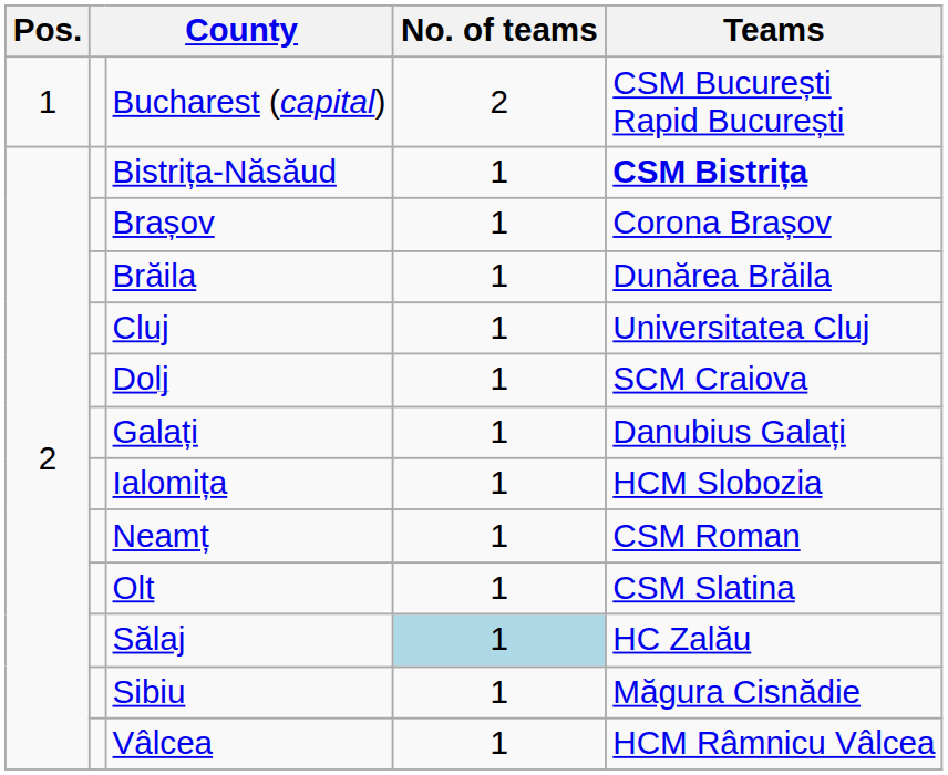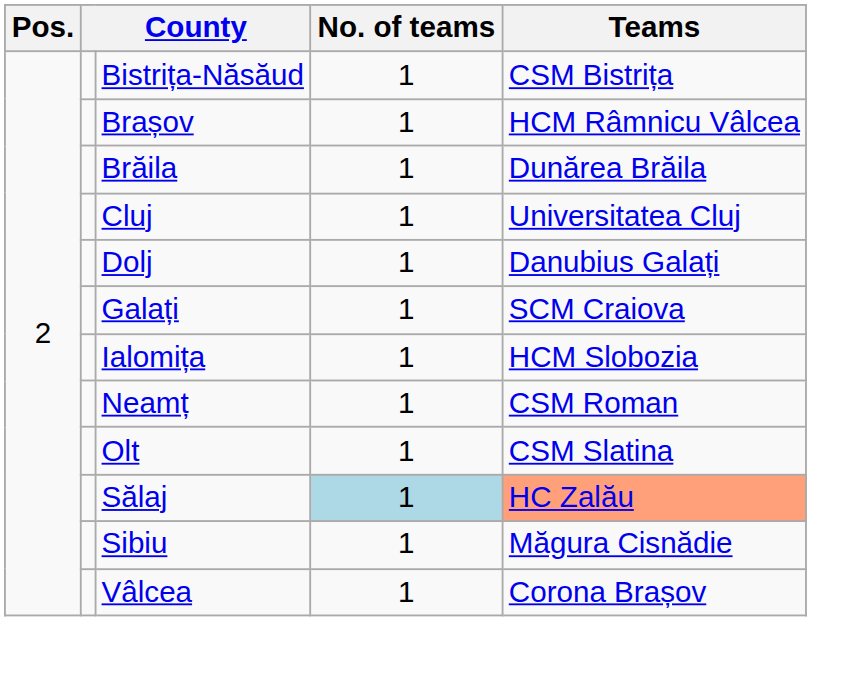 <table class="wikitable">
 <tr>
 <th>Pos.</th>
 <th colspan=2><a href='#'>County</a></th>
 <th>No. of teams</th>
 <th>Teams</th>
 </tr>
 <tr>
-<td rowspan="1" align="center">1</td>
-<td align=center></td>
-<td><a href='#'>Bucharest</a> (<em><a href='#'>capital</a></em>)</td>
-<td align="center">2</td>
-<td><a href='#'>CSM București</a> <br> <a href='#'>Rapid București</a></td>
-</tr>
-<tr>
 <td rowspan="12" align="center">2</td>
 <td align=center></td>
 <td><a href='#'>Bistrița-Năsăud</a></td>
 <td align="center">1</td>
-<td><strong><a href='#'>CSM Bistrița</a></strong></td>
+<td><a href='#'>CSM Bistrița</a></td>
 </tr>
 <tr>
 <td align=center></td>
 <td><a href='#'>Brașov</a></td>
 <td align="center">1</td>
-<td><a href='#'>Corona Brașov</a></td>
+<td><a href='#'>HCM Râmnicu Vâlcea</a></td>
 </tr>
 <tr>
 <td align=center></td>
 <td><a href='#'>Brăila</a></td>
 <td align="center">1</td>
 <td><a href='#'>Dunărea Brăila</a></td>
 </tr>
 <tr>
 <td align=center></td>
 <td><a href='#'>Cluj</a></td>
 <td align="center">1</td>
 <td><a href='#'>Universitatea Cluj</a></td>
 </tr>
 <tr>
 <td align=center></td>
 <td><a href='#'>Dolj</a></td>
 <td align="center">1</td>
-<td><a href='#'>SCM Craiova</a></td>
+<td><a href='#'>Danubius Galați</a></td>
 </tr>
 <tr>
 <td align=center></td>
 <td><a href='#'>Galați</a></td>
 <td align="center">1</td>
-<td><a href='#'>Danubius Galați</a></td>
+<td><a href='#'>SCM Craiova</a></td>
 </tr>
 <tr>
 <td align=center></td>
 <td><a href='#'>Ialomița</a></td>
 <td align="center">1</td>
 <td><a href='#'>HCM Slobozia</a></td>
 </tr>
 <tr>
 <td align=center></td>
 <td><a href='#'>Neamț</a></td>
 <td align="center">1</td>
 <td><a href='#'>CSM Roman</a></td>
 </tr>
 <tr>
 <td align=center></td>
 <td><a href='#'>Olt</a></td>
 <td align="center">1</td>
 <td><a href='#'>CSM Slatina</a></td>
 </tr>
 <tr>
 <td align=center></td>
 <td><a href='#'>Sălaj</a></td>
 <td align="center" style="background: lightblue;">1</td>
-<td><a href='#'>HC Zalău</a></td>
+<td style="background: lightsalmon;"><a href='#'>HC Zalău</a></td>
 </tr>
 <tr>
 <td align=center></td>
 <td><a href='#'>Sibiu</a></td>
 <td align="center">1</td>
 <td><a href='#'>Măgura Cisnădie</a></td>
 </tr>
 <tr>
 <td align=center></td>
 <td><a href='#'>Vâlcea</a></td>
 <td align="center">1</td>
-<td><a href='#'>HCM Râmnicu Vâlcea</a></td>
+<td><a href='#'>Corona Brașov</a></td>
 </tr>
 </table>
